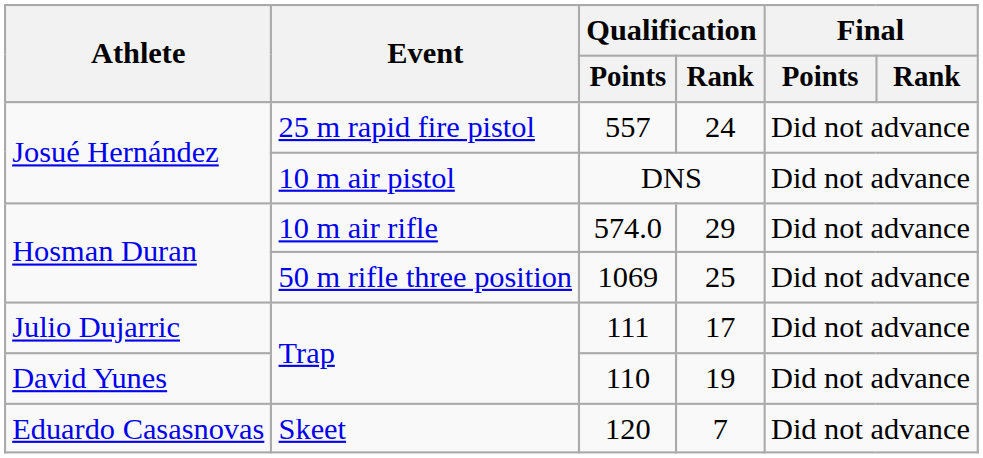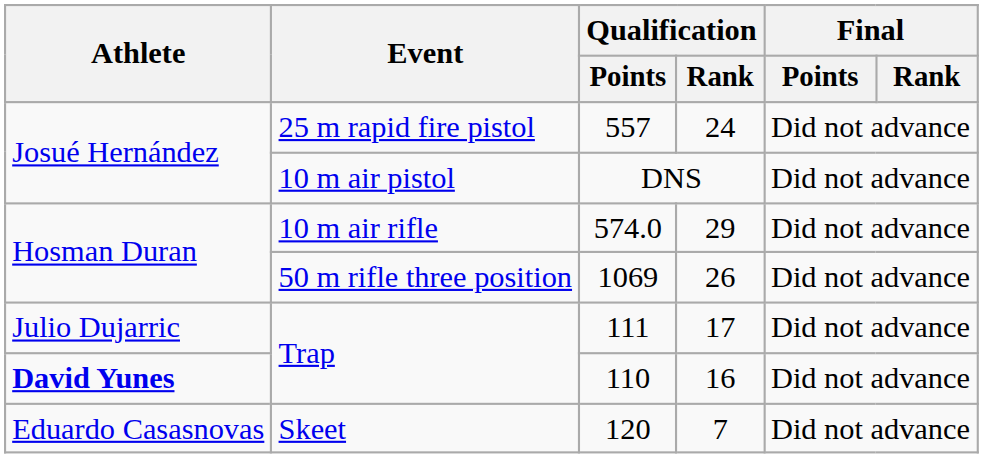 <table class=wikitable style=font-size:90%;text-align:center>
 <tr>
 <th rowspan=2>Athlete</th>
 <th rowspan=2>Event</th>
 <th colspan=2>Qualification</th>
 <th colspan=2>Final</th>
 </tr>
 <tr style=font-size:95%>
 <th>Points</th>
 <th>Rank</th>
 <th>Points</th>
 <th>Rank</th>
 </tr>
 <tr>
 <td align=left rowspan=2><a href='#'>Josué Hernández</a></td>
 <td align=left><a href='#'>25 m rapid fire pistol</a></td>
 <td>557</td>
 <td>24</td>
 <td colspan=2>Did not advance</td>
 </tr>
 <tr>
 <td align=left><a href='#'>10 m air pistol</a></td>
 <td colspan=2>DNS</td>
 <td colspan=2>Did not advance</td>
 </tr>
 <tr>
 <td align=left rowspan=2><a href='#'>Hosman Duran</a></td>
 <td align=left><a href='#'>10 m air rifle</a></td>
 <td>574.0</td>
 <td>29</td>
 <td colspan=2>Did not advance</td>
 </tr>
 <tr>
 <td align=left><a href='#'>50 m rifle three position</a></td>
 <td>1069</td>
-<td>25</td>
+<td>26</td>
 <td colspan=2>Did not advance</td>
 </tr>
 <tr>
 <td align=left><a href='#'>Julio Dujarric</a></td>
 <td align=left rowspan=2><a href='#'>Trap</a></td>
 <td>111</td>
 <td>17</td>
 <td colspan=2>Did not advance</td>
 </tr>
 <tr>
-<td align=left><a href='#'>David Yunes</a></td>
+<td align=left><strong><a href='#'>David Yunes</a></strong></td>
 <td>110</td>
-<td>19</td>
+<td>16</td>
 <td colspan=2>Did not advance</td>
 </tr>
 <tr>
 <td align=left><a href='#'>Eduardo Casasnovas</a></td>
 <td align=left rowspan=2><a href='#'>Skeet</a></td>
 <td>120</td>
 <td>7</td>
 <td colspan=2>Did not advance</td>
 </tr>
 </table>
